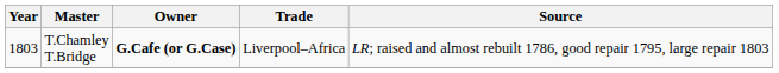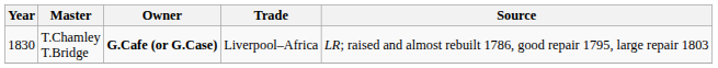 <table class=" wikitable">
 <tr>
 <th>Year</th>
 <th>Master</th>
 <th>Owner</th>
 <th>Trade</th>
 <th>Source</th>
 </tr>
 <tr>
-<td>1803</td>
+<td>1830</td>
 <td>T.Chamley<br>T.Bridge</td>
 <td><strong>G.Cafe (or G.Case)</strong></td>
 <td>Liverpool–Africa</td>
 <td><em>LR</em>; raised and almost rebuilt 1786, good repair 1795, large repair 1803</td>
 </tr>
 <tr>
 </tr>
 </table>
